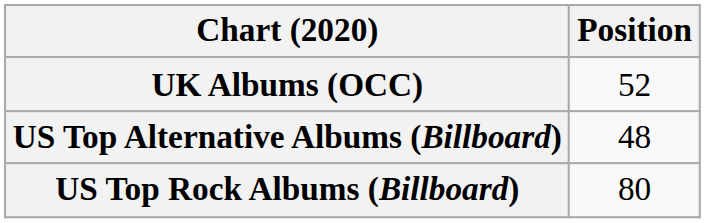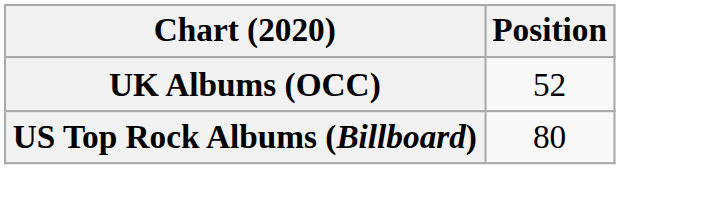 <table class="wikitable sortable plainrowheaders" style="text-align:center">
 <tr>
 <th scope="col">Chart (2020)</th>
 <th scope="col">Position</th>
 </tr>
 <tr>
 <th scope="row">UK Albums (OCC)</th>
 <td>52</td>
 </tr>
 <tr>
-<th scope="row">US Top Alternative Albums (<em>Billboard</em>)</th>
-<td>48</td>
-</tr>
-<tr>
 <th scope="row">US Top Rock Albums (<em>Billboard</em>)</th>
 <td>80</td>
 </tr>
 </table>
